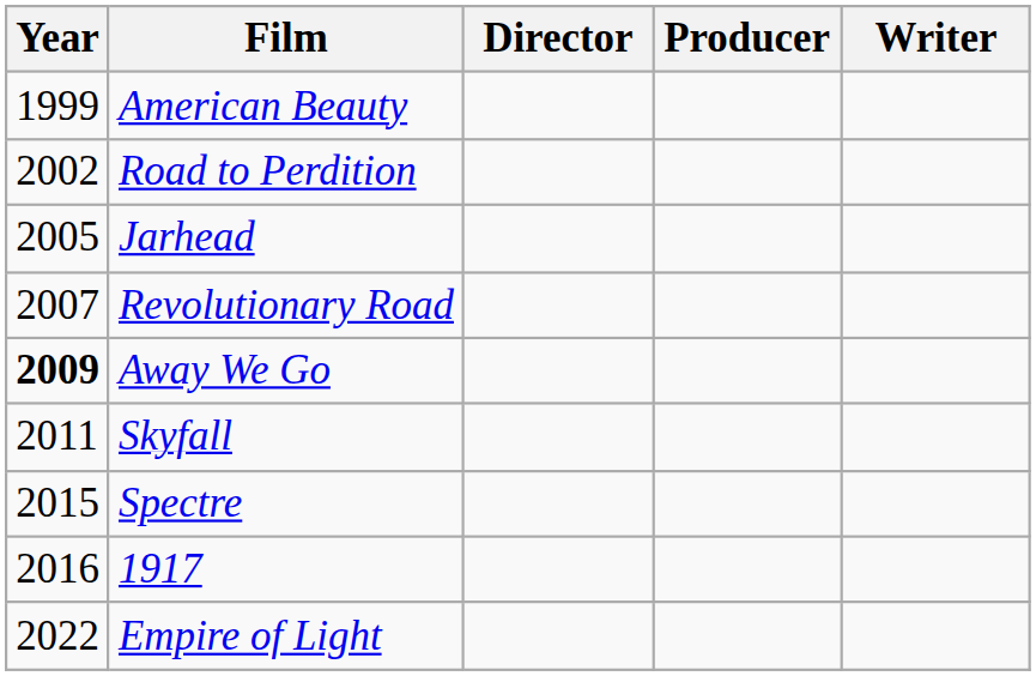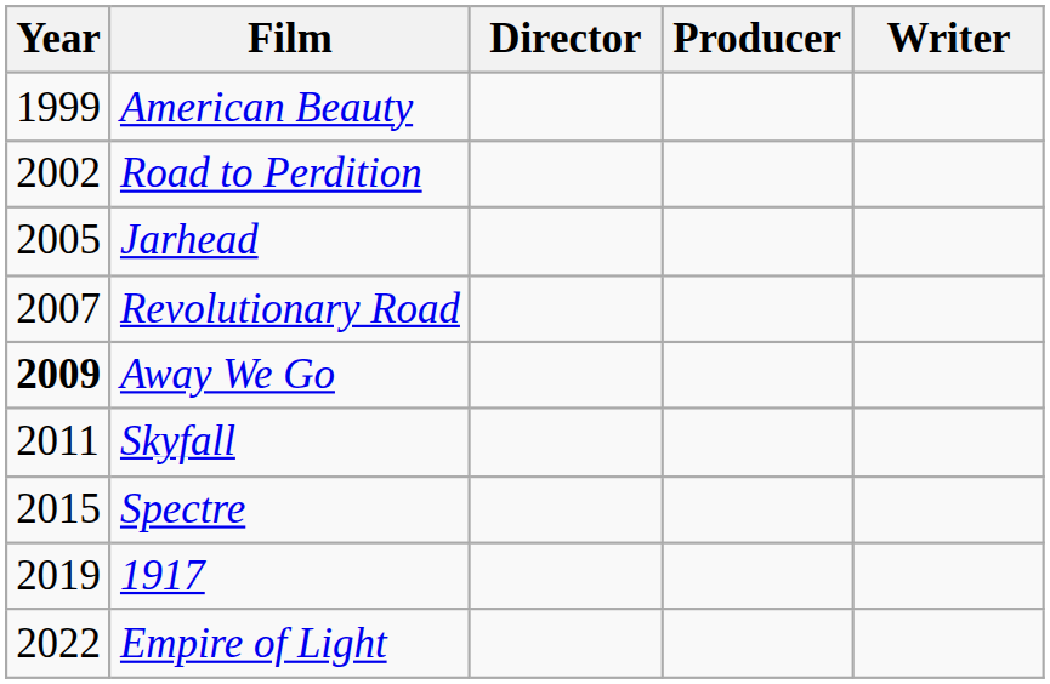 <table class="wikitable">
 <tr>
 <th>Year</th>
 <th>Film</th>
 <th width="65">Director</th>
 <th width="65">Producer</th>
 <th width="65">Writer</th>
 </tr>
 <tr>
 <td>1999</td>
 <td><em><a href='#'>American Beauty</a></em></td>
 <td></td>
 <td></td>
 <td></td>
 </tr>
 <tr>
 <td>2002</td>
 <td><em><a href='#'>Road to Perdition</a></em></td>
 <td></td>
 <td></td>
 <td></td>
 </tr>
 <tr>
 <td>2005</td>
 <td><em><a href='#'>Jarhead</a></em></td>
 <td></td>
 <td></td>
 <td></td>
 </tr>
 <tr>
 <td>2007</td>
 <td><em><a href='#'>Revolutionary Road</a></em></td>
 <td></td>
 <td></td>
 <td></td>
 </tr>
 <tr>
 <td><strong>2009</strong></td>
 <td><em><a href='#'>Away We Go</a></em></td>
 <td></td>
 <td></td>
 <td></td>
 </tr>
 <tr>
 <td>2011</td>
 <td><em><a href='#'>Skyfall</a></em></td>
 <td></td>
 <td></td>
 <td></td>
 </tr>
 <tr>
 <td>2015</td>
 <td><em><a href='#'>Spectre</a></em></td>
 <td></td>
 <td></td>
 <td></td>
 </tr>
 <tr>
-<td>2016</td>
+<td>2019</td>
 <td><em><a href='#'>1917</a></em></td>
 <td></td>
 <td></td>
 <td></td>
 </tr>
 <tr>
 <td>2022</td>
 <td><em><a href='#'>Empire of Light</a></em></td>
 <td></td>
 <td></td>
 <td></td>
 </tr>
 </table>
